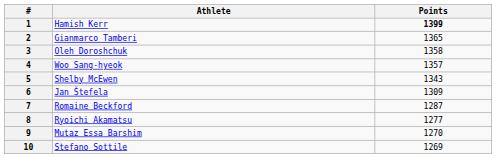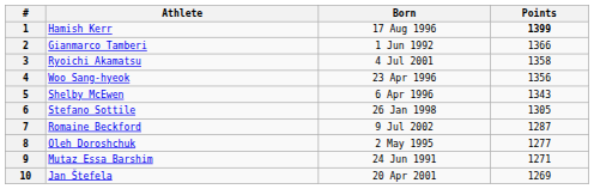 <table class="wikitable" width=80% style="font-size:90%; text-align:center;">
 <tr>
 <th>#</th>
 <th>Athlete</th>
+<th>Born</th>
 <th>Points</th>
 </tr>
 <tr>
 <th>1</th>
 <td align=left> <a href='#'>Hamish Kerr</a></td>
+<td>17 Aug 1996</td>
 <td><strong>1399</strong></td>
 </tr>
 <tr>
 <th>2</th>
 <td align=left> <a href='#'>Gianmarco Tamberi</a></td>
-<td>1365</td>
+<td>1 Jun 1992</td>
+<td>1366</td>
 </tr>
 <tr>
 <th>3</th>
-<td align=left> <a href='#'>Oleh Doroshchuk</a></td>
+<td align=left> <a href='#'>Ryoichi Akamatsu</a></td>
+<td>4 Jul 2001</td>
 <td>1358</td>
 </tr>
 <tr>
 <th>4</th>
 <td align=left> <a href='#'>Woo Sang-hyeok</a></td>
-<td>1357</td>
+<td>23 Apr 1996</td>
+<td>1356</td>
 </tr>
 <tr>
 <th>5</th>
 <td align=left> <a href='#'>Shelby McEwen</a></td>
+<td>6 Apr 1996</td>
 <td>1343</td>
 </tr>
 <tr>
 <th>6</th>
-<td align=left> <a href='#'>Jan Štefela</a></td>
-<td>1309</td>
+<td align=left> <a href='#'>Stefano Sottile</a></td>
+<td>26 Jan 1998</td>
+<td>1305</td>
 </tr>
 <tr>
 <th>7</th>
 <td align=left> <a href='#'>Romaine Beckford</a></td>
+<td>9 Jul 2002</td>
 <td>1287</td>
 </tr>
 <tr>
 <th>8</th>
-<td align=left> <a href='#'>Ryoichi Akamatsu</a></td>
+<td align=left> <a href='#'>Oleh Doroshchuk</a></td>
+<td>2 May 1995</td>
 <td>1277</td>
 </tr>
 <tr>
 <th>9</th>
 <td align=left> <a href='#'>Mutaz Essa Barshim</a></td>
-<td>1270</td>
+<td>24 Jun 1991</td>
+<td>1271</td>
 </tr>
 <tr>
 <th>10</th>
-<td align=left> <a href='#'>Stefano Sottile</a></td>
+<td align=left> <a href='#'>Jan Štefela</a></td>
+<td>20 Apr 2001</td>
 <td>1269</td>
 </tr>
 </table>
